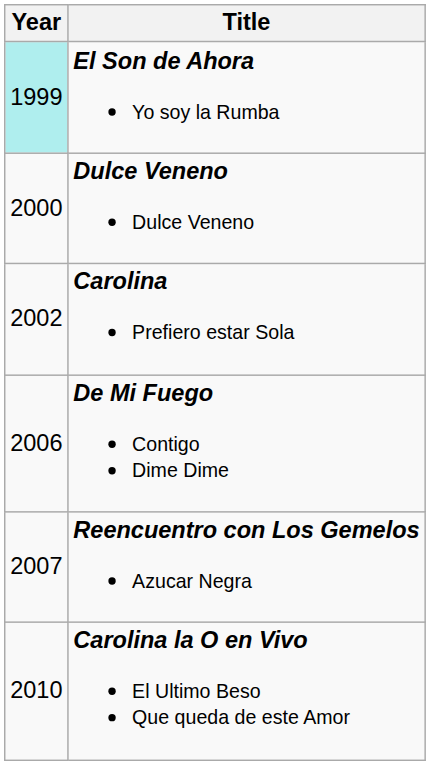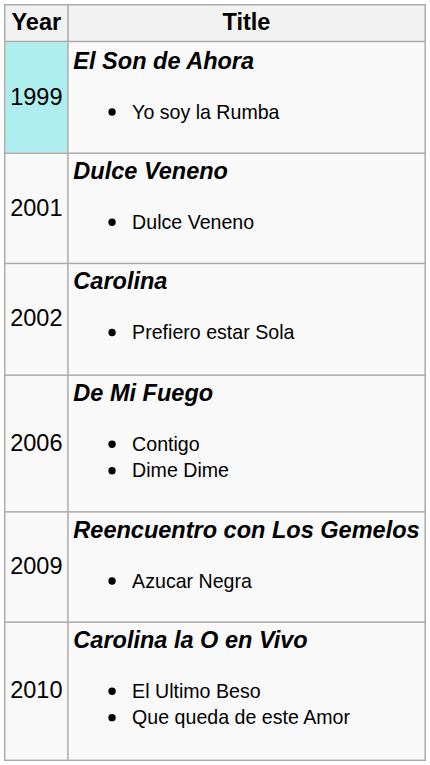 <table class="wikitable">
 <tr>
 <th>Year</th>
 <th>Title</th>
 </tr>
 <tr>
 <td style="background: paleturquoise;">1999</td>
 <td><strong><em>El Son de Ahora</em></strong><br><ul><li><small>Yo soy la Rumba</small></li></ul></td>
 </tr>
 <tr>
-<td>2000</td>
+<td>2001</td>
 <td><strong><em>Dulce Veneno</em></strong><br><ul><li><small>Dulce Veneno</small></li></ul></td>
 </tr>
 <tr>
 <td>2002</td>
 <td><strong><em>Carolina</em></strong><br><ul><li><small>Prefiero estar Sola</small></li></ul></td>
 </tr>
 <tr>
 <td>2006</td>
 <td><strong><em>De Mi Fuego</em></strong><br><ul><li><small>Contigo</small></li><li><small>Dime Dime</small></li></ul></td>
 </tr>
 <tr>
-<td>2007</td>
+<td>2009</td>
 <td><strong><em>Reencuentro con Los Gemelos</em></strong><br><ul><li><small>Azucar Negra</small></li></ul></td>
 </tr>
 <tr>
 <td>2010</td>
 <td><strong><em>Carolina la O en Vivo</em></strong><br><ul><li><small>El Ultimo Beso</small></li><li><small>Que queda de este Amor</small></li></ul></td>
 </tr>
 </table>
